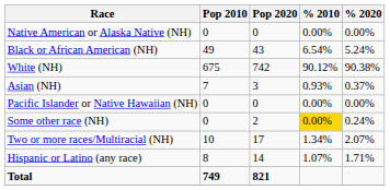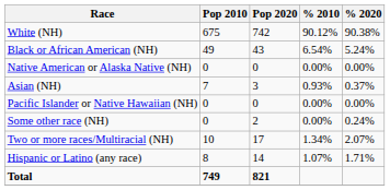 <table class="wikitable">
 <tr>
 <th>Race</th>
 <th>Pop 2010</th>
 <th>Pop 2020</th>
 <th>% 2010</th>
 <th>% 2020</th>
 </tr>
 <tr>
-<td><a href='#'>Native American</a> or <a href='#'>Alaska Native</a> (NH)</td>
-<td>0</td>
-<td>0</td>
-<td>0.00%</td>
-<td>0.00%</td>
+<td><a href='#'>White</a> (NH)</td>
+<td>675</td>
+<td>742</td>
+<td>90.12%</td>
+<td>90.38%</td>
 </tr>
 <tr>
 <td><a href='#'>Black or African American</a> (NH)</td>
 <td>49</td>
 <td>43</td>
 <td>6.54%</td>
 <td>5.24%</td>
 </tr>
 <tr>
-<td><a href='#'>White</a> (NH)</td>
-<td>675</td>
-<td>742</td>
-<td>90.12%</td>
-<td>90.38%</td>
+<td><a href='#'>Native American</a> or <a href='#'>Alaska Native</a> (NH)</td>
+<td>0</td>
+<td>0</td>
+<td>0.00%</td>
+<td>0.00%</td>
 </tr>
 <tr>
 <td><a href='#'>Asian</a> (NH)</td>
 <td>7</td>
 <td>3</td>
 <td>0.93%</td>
 <td>0.37%</td>
 </tr>
 <tr>
 <td><a href='#'>Pacific Islander</a> or <a href='#'>Native Hawaiian</a> (NH)</td>
 <td>0</td>
 <td>0</td>
 <td>0.00%</td>
 <td>0.00%</td>
 </tr>
 <tr>
 <td><a href='#'>Some other race</a> (NH)</td>
 <td>0</td>
 <td>2</td>
-<td style="background: gold;">0.00%</td>
+<td>0.00%</td>
 <td>0.24%</td>
 </tr>
 <tr>
 <td><a href='#'>Two or more races/Multiracial</a> (NH)</td>
 <td>10</td>
 <td>17</td>
 <td>1.34%</td>
 <td>2.07%</td>
 </tr>
 <tr>
 <td><a href='#'>Hispanic or Latino</a> (any race)</td>
 <td>8</td>
 <td>14</td>
 <td>1.07%</td>
 <td>1.71%</td>
 </tr>
 <tr>
 <td><strong>Total</strong></td>
 <td><strong>749</strong></td>
 <td><strong>821</strong></td>
 <td></td>
 <td></td>
 </tr>
 <tr>
 </tr>
 </table>
